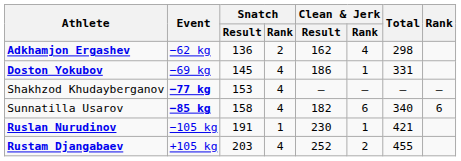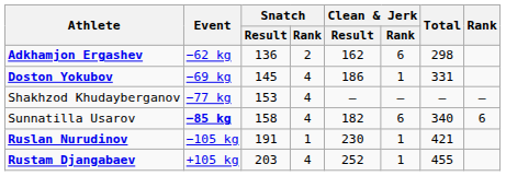 <table class=wikitable style=font-size:90%;text-align:center>
 <tr>
 <th rowspan="2">Athlete</th>
 <th rowspan="2">Event</th>
 <th colspan="2">Snatch</th>
 <th colspan="2">Clean & Jerk</th>
 <th rowspan="2">Total</th>
 <th rowspan="2">Rank</th>
 </tr>
 <tr style="font-size:95%">
 <th>Result</th>
 <th>Rank</th>
 <th>Result</th>
 <th>Rank</th>
 </tr>
 <tr>
 <td align=left><strong><a href='#'>Adkhamjon Ergashev</a></strong></td>
 <td align=left><a href='#'>−62 kg</a></td>
 <td>136</td>
 <td>2</td>
 <td>162</td>
-<td>4</td>
+<td>6</td>
 <td>298</td>
 <td></td>
 </tr>
 <tr>
 <td align=left><strong><a href='#'>Doston Yokubov</a></strong></td>
 <td align=left><a href='#'>−69 kg</a></td>
 <td>145</td>
 <td>4</td>
 <td>186</td>
 <td>1</td>
 <td>331</td>
 <td></td>
 </tr>
 <tr>
 <td align=left>Shakhzod Khudayberganov</td>
-<td align=left><strong><a href='#'>−77 kg</a></strong></td>
+<td align=left><a href='#'>−77 kg</a></td>
 <td>153</td>
 <td>4</td>
 <td>—</td>
 <td>—</td>
 <td>—</td>
 <td>—</td>
 </tr>
 <tr>
 <td align=left>Sunnatilla Usarov</td>
 <td align=left><strong><a href='#'>−85 kg</a></strong></td>
 <td>158</td>
 <td>4</td>
 <td>182</td>
 <td>6</td>
 <td>340</td>
 <td>6</td>
 </tr>
 <tr>
 <td align=left><strong><a href='#'>Ruslan Nurudinov</a></strong></td>
 <td align=left><a href='#'>−105 kg</a></td>
 <td>191</td>
 <td>1</td>
 <td>230</td>
 <td>1</td>
 <td>421</td>
 <td></td>
 </tr>
 <tr>
 <td align=left><strong><a href='#'>Rustam Djangabaev</a></strong></td>
 <td align=left><a href='#'>+105 kg</a></td>
 <td>203</td>
 <td>4</td>
 <td>252</td>
-<td>2</td>
+<td>1</td>
 <td>455</td>
 <td></td>
 </tr>
 </table>
